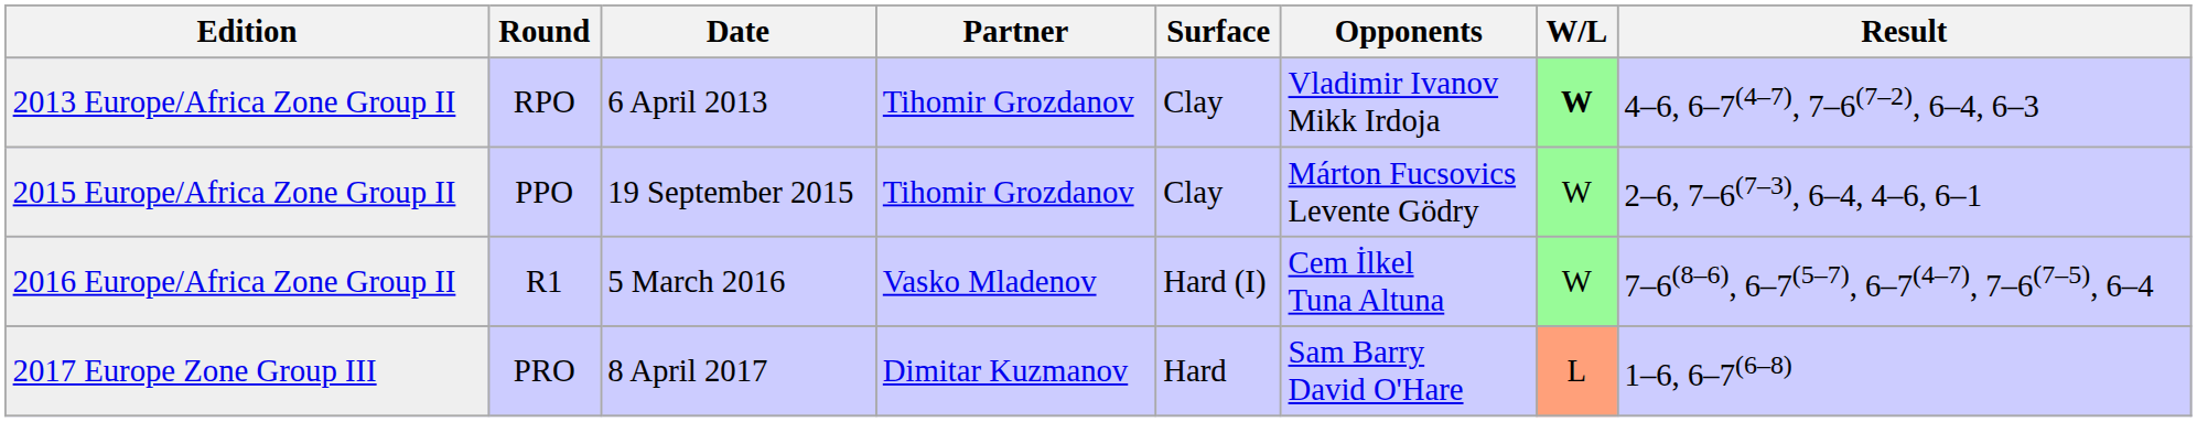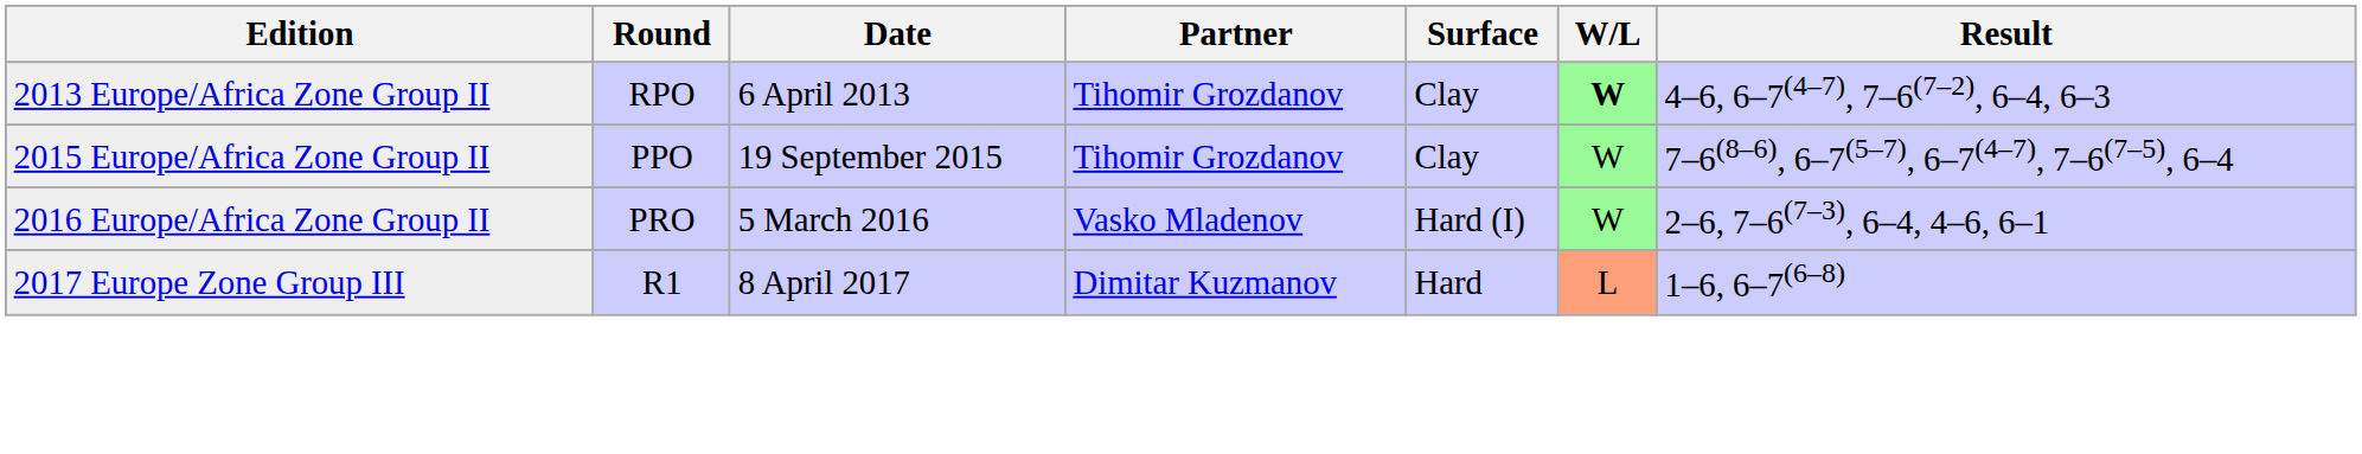 <table class="wikitable" style="font-size:95%;" width="1050">
 <tr>
 <th>Edition</th>
 <th>Round</th>
 <th>Date</th>
 <th>Partner</th>
 <th>Surface</th>
-<th>Opponents</th>
 <th>W/L</th>
 <th>Result</th>
 </tr>
 <tr bgcolor=#CCCCFF>
 <td bgcolor=#efefef><a href='#'>2013 Europe/Africa Zone Group II</a></td>
 <td align=center>RPO</td>
 <td>6 April 2013</td>
 <td> <a href='#'>Tihomir Grozdanov</a></td>
 <td>Clay</td>
-<td> <a href='#'>Vladimir Ivanov</a><br> Mikk Irdoja</td>
 <td bgcolor=#98FB98 align=center><strong>W</strong></td>
 <td>4–6, 6–7<sup>(4–7)</sup>, 7–6<sup>(7–2)</sup>, 6–4, 6–3</td>
 </tr>
 <tr bgcolor=#CCCCFF>
 <td bgcolor=#efefef><a href='#'>2015 Europe/Africa Zone Group II</a></td>
 <td align=center>PPO</td>
 <td>19 September 2015</td>
 <td> <a href='#'>Tihomir Grozdanov</a></td>
 <td>Clay</td>
-<td> <a href='#'>Márton Fucsovics</a><br> Levente Gödry</td>
+<td bgcolor=#98FB98 align=center>W</td>
+<td>7–6<sup>(8–6)</sup>, 6–7<sup>(5–7)</sup>, 6–7<sup>(4–7)</sup>, 7–6<sup>(7–5)</sup>, 6–4</td>
+</tr>
+<tr bgcolor=#CCCCFF>
+<td bgcolor=#efefef><a href='#'>2016 Europe/Africa Zone Group II</a></td>
+<td align=center>PRO</td>
+<td>5 March 2016</td>
+<td> <a href='#'>Vasko Mladenov</a></td>
+<td>Hard (I)</td>
 <td bgcolor=#98FB98 align=center>W</td>
 <td>2–6, 7–6<sup>(7–3)</sup>, 6–4, 4–6, 6–1</td>
 </tr>
 <tr bgcolor=#CCCCFF>
-<td bgcolor=#efefef><a href='#'>2016 Europe/Africa Zone Group II</a></td>
+<td bgcolor=#efefef><a href='#'>2017 Europe Zone Group III</a></td>
 <td align=center>R1</td>
-<td>5 March 2016</td>
-<td> <a href='#'>Vasko Mladenov</a></td>
-<td>Hard (I)</td>
-<td> <a href='#'>Cem İlkel</a><br> <a href='#'>Tuna Altuna</a></td>
-<td bgcolor=#98FB98 align=center>W</td>
-<td>7–6<sup>(8–6)</sup>, 6–7<sup>(5–7)</sup>, 6–7<sup>(4–7)</sup>, 7–6<sup>(7–5)</sup>, 6–4</td>
-</tr>
-<tr bgcolor=#CCCCFF>
-<td bgcolor=#efefef><a href='#'>2017 Europe Zone Group III</a></td>
-<td align=center>PRO</td>
 <td>8 April 2017</td>
 <td> <a href='#'>Dimitar Kuzmanov</a></td>
 <td>Hard</td>
-<td> <a href='#'>Sam Barry</a><br> <a href='#'>David O'Hare</a></td>
 <td bgcolor=#FFA07A align=center>L</td>
 <td>1–6, 6–7<sup>(6–8)</sup></td>
 </tr>
 </table>
